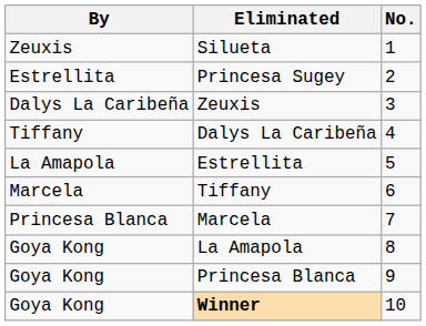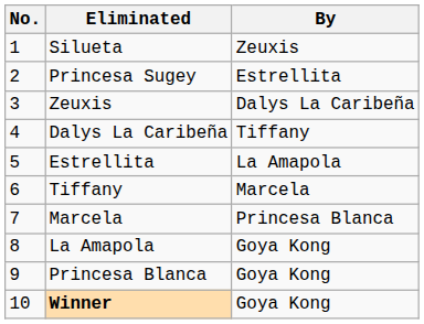 <table class="wikitable sortable">
 <tr>
+<th><strong>No.</strong></th>
+<th><strong>Eliminated</strong></th>
 <th><strong>By</strong></th>
-<th><strong>Eliminated</strong></th>
-<th><strong>No.</strong></th>
 </tr>
 <tr>
+<td>1</td>
+<td>Silueta</td>
 <td>Zeuxis</td>
-<td>Silueta</td>
-<td>1</td>
 </tr>
 <tr>
+<td>2</td>
+<td>Princesa Sugey</td>
 <td>Estrellita</td>
-<td>Princesa Sugey</td>
-<td>2</td>
 </tr>
 <tr>
+<td>3</td>
+<td>Zeuxis</td>
 <td>Dalys La Caribeña</td>
-<td>Zeuxis</td>
-<td>3</td>
 </tr>
 <tr>
+<td>4</td>
+<td>Dalys La Caribeña</td>
 <td>Tiffany</td>
-<td>Dalys La Caribeña</td>
-<td>4</td>
 </tr>
 <tr>
+<td>5</td>
+<td>Estrellita</td>
 <td>La Amapola</td>
-<td>Estrellita</td>
-<td>5</td>
 </tr>
 <tr>
+<td>6</td>
+<td>Tiffany</td>
 <td>Marcela</td>
-<td>Tiffany</td>
-<td>6</td>
 </tr>
 <tr>
+<td>7</td>
+<td>Marcela</td>
 <td>Princesa Blanca</td>
-<td>Marcela</td>
-<td>7</td>
 </tr>
 <tr>
+<td>8</td>
+<td>La Amapola</td>
 <td>Goya Kong</td>
-<td>La Amapola</td>
-<td>8</td>
 </tr>
 <tr>
+<td>9</td>
+<td>Princesa Blanca</td>
 <td>Goya Kong</td>
-<td>Princesa Blanca</td>
-<td>9</td>
 </tr>
 <tr>
+<td>10</td>
+<td style="background: #ffdead;"><strong>Winner</strong></td>
 <td>Goya Kong</td>
-<td style="background: #ffdead;"><strong>Winner</strong></td>
-<td>10</td>
 </tr>
 </table>
